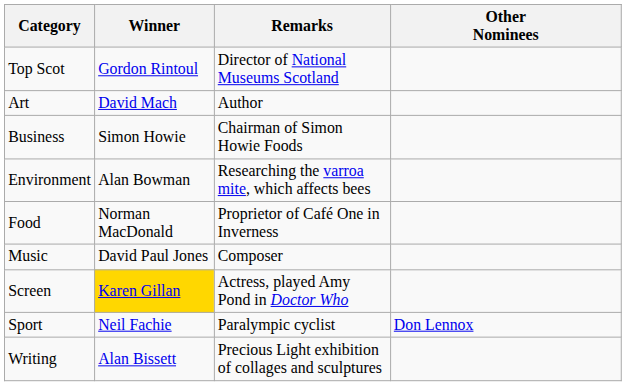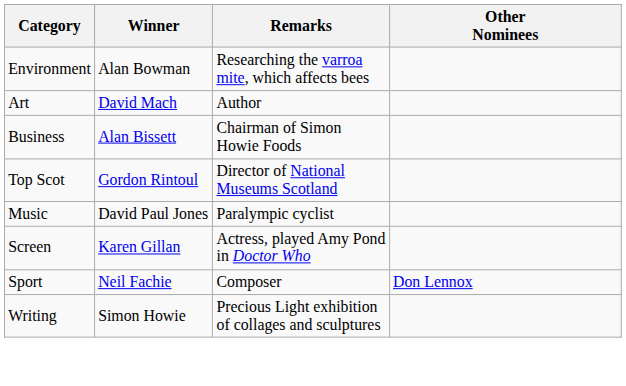 <table class="wikitable sortable" style="width:100%; height:100px;">
 <tr>
 <th style="width:10%;">Category</th>
 <th style="width:20%;">Winner</th>
 <th style="width:30%;">Remarks</th>
 <th style="width:40%;">Other<br>Nominees</th>
 </tr>
 <tr>
-<td>Top Scot</td>
-<td><a href='#'>Gordon Rintoul</a></td>
-<td>Director of <a href='#'>National Museums Scotland</a></td>
+<td>Environment</td>
+<td>Alan Bowman</td>
+<td>Researching the <a href='#'>varroa mite</a>, which affects bees</td>
 <td></td>
 </tr>
 <tr>
 <td>Art</td>
 <td><a href='#'>David Mach</a></td>
 <td>Author</td>
 <td></td>
 </tr>
 <tr>
 <td>Business</td>
-<td>Simon Howie</td>
+<td><a href='#'>Alan Bissett</a></td>
 <td>Chairman of Simon Howie Foods</td>
 <td></td>
 </tr>
 <tr>
-<td>Environment</td>
-<td>Alan Bowman</td>
-<td>Researching the <a href='#'>varroa mite</a>, which affects bees</td>
-<td></td>
-</tr>
-<tr>
-<td>Food</td>
-<td>Norman MacDonald</td>
-<td>Proprietor of Café One in Inverness</td>
+<td>Top Scot</td>
+<td><a href='#'>Gordon Rintoul</a></td>
+<td>Director of <a href='#'>National Museums Scotland</a></td>
 <td></td>
 </tr>
 <tr>
 <td>Music</td>
 <td>David Paul Jones</td>
-<td>Composer</td>
+<td>Paralympic cyclist</td>
 <td></td>
 </tr>
 <tr>
 <td>Screen</td>
-<td style="background: gold;"><a href='#'>Karen Gillan</a></td>
+<td><a href='#'>Karen Gillan</a></td>
 <td>Actress, played Amy Pond in <em><a href='#'>Doctor Who</a></em></td>
 <td></td>
 </tr>
 <tr>
 <td>Sport</td>
 <td><a href='#'>Neil Fachie</a></td>
-<td>Paralympic cyclist</td>
+<td>Composer</td>
 <td><a href='#'>Don Lennox</a></td>
 </tr>
 <tr>
 <td>Writing</td>
-<td><a href='#'>Alan Bissett</a></td>
+<td>Simon Howie</td>
 <td>Precious Light exhibition of collages and sculptures</td>
 <td></td>
 </tr>
 </table>
